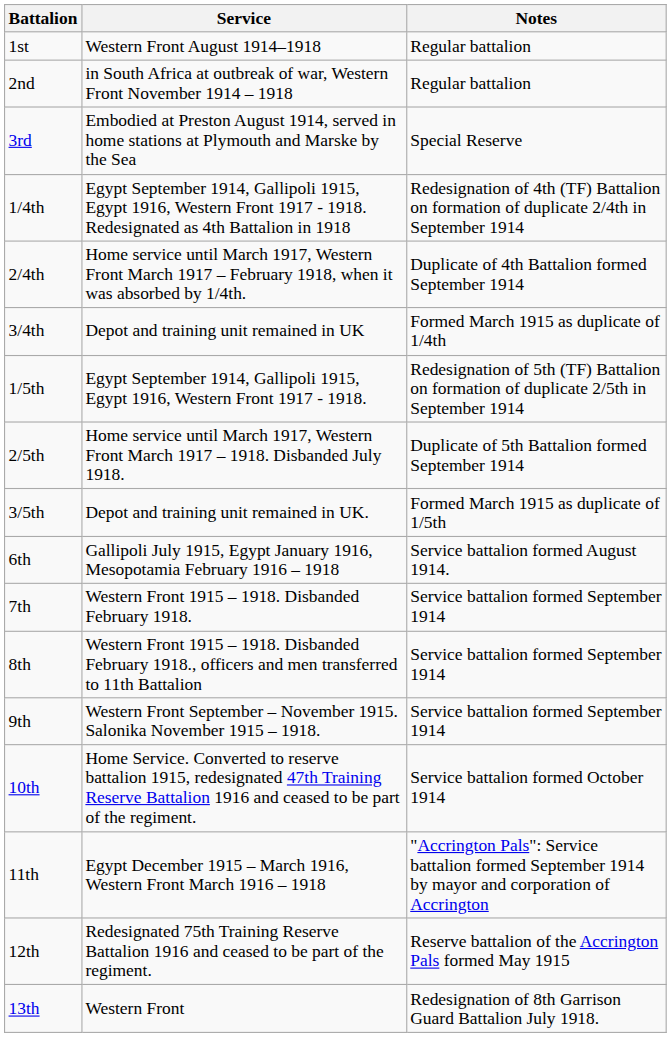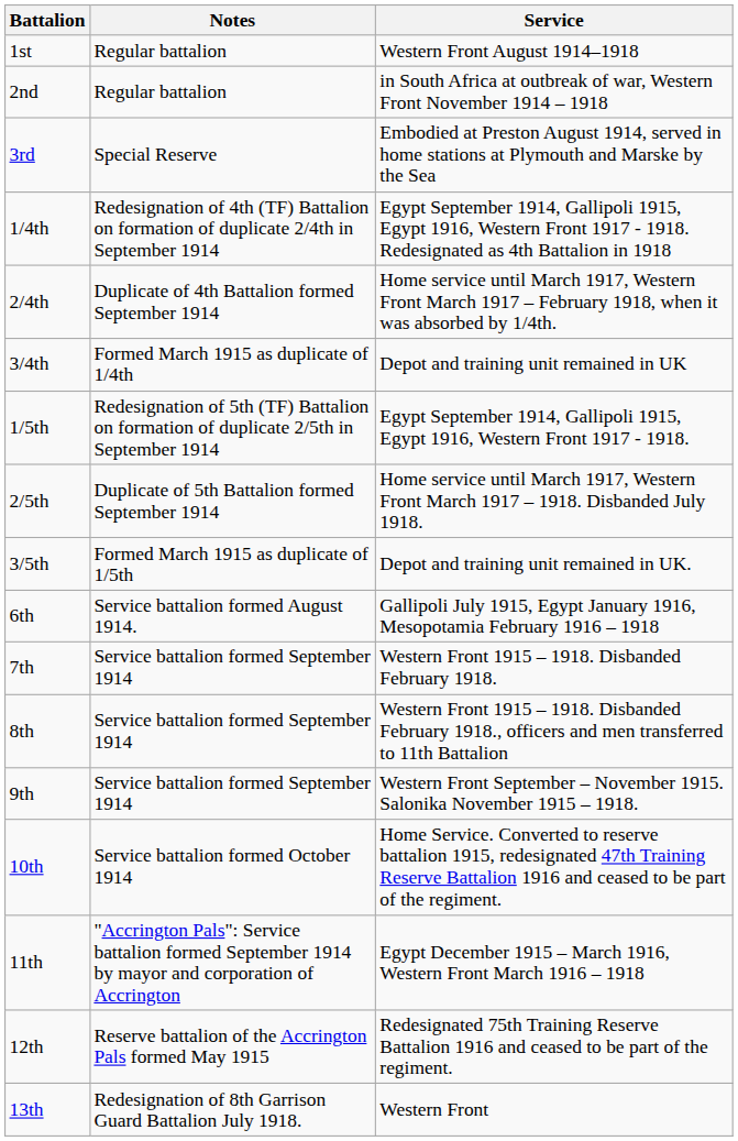 <table class="wikitable">
 <tr>
 <th>Battalion</th>
+<th>Notes</th>
 <th>Service</th>
-<th>Notes</th>
 </tr>
 <tr>
 <td>1st</td>
+<td>Regular battalion</td>
 <td>Western Front August 1914–1918</td>
-<td>Regular battalion</td>
 </tr>
 <tr>
 <td>2nd</td>
+<td>Regular battalion</td>
 <td>in South Africa at outbreak of war, Western Front November 1914 – 1918</td>
-<td>Regular battalion</td>
 </tr>
 <tr>
 <td><a href='#'>3rd</a></td>
+<td>Special Reserve</td>
 <td>Embodied at Preston August 1914, served in home stations at Plymouth and Marske by the Sea</td>
-<td>Special Reserve</td>
 </tr>
 <tr>
 <td>1/4th</td>
+<td>Redesignation of 4th (TF) Battalion on formation of duplicate 2/4th in September 1914</td>
 <td>Egypt September 1914, Gallipoli 1915, Egypt 1916, Western Front 1917 - 1918. Redesignated as 4th Battalion in 1918</td>
-<td>Redesignation of 4th (TF) Battalion on formation of duplicate 2/4th in September 1914</td>
 </tr>
 <tr>
 <td>2/4th</td>
+<td>Duplicate of 4th Battalion formed September 1914</td>
 <td>Home service until March 1917, Western Front March 1917 – February 1918, when it was absorbed by 1/4th.</td>
-<td>Duplicate of 4th Battalion formed September 1914</td>
 </tr>
 <tr>
 <td>3/4th</td>
+<td>Formed March 1915 as duplicate of 1/4th</td>
 <td>Depot and training unit remained in UK</td>
-<td>Formed March 1915 as duplicate of 1/4th</td>
 </tr>
 <tr>
 <td>1/5th</td>
+<td>Redesignation of 5th (TF) Battalion on formation of duplicate 2/5th in September 1914</td>
 <td>Egypt September 1914, Gallipoli 1915, Egypt 1916, Western Front 1917 - 1918.</td>
-<td>Redesignation of 5th (TF) Battalion on formation of duplicate 2/5th in September 1914</td>
 </tr>
 <tr>
 <td>2/5th</td>
+<td>Duplicate of 5th Battalion formed September 1914</td>
 <td>Home service until March 1917, Western Front March 1917 – 1918. Disbanded July 1918.</td>
-<td>Duplicate of 5th Battalion formed September 1914</td>
 </tr>
 <tr>
 <td>3/5th</td>
+<td>Formed March 1915 as duplicate of 1/5th</td>
 <td>Depot and training unit remained in UK.</td>
-<td>Formed March 1915 as duplicate of 1/5th</td>
 </tr>
 <tr>
 <td>6th</td>
+<td>Service battalion formed August 1914.</td>
 <td>Gallipoli July 1915, Egypt January 1916, Mesopotamia February 1916 – 1918</td>
-<td>Service battalion formed August 1914.</td>
 </tr>
 <tr>
 <td>7th</td>
+<td>Service battalion formed September 1914</td>
 <td>Western Front 1915 – 1918. Disbanded February 1918.</td>
-<td>Service battalion formed September 1914</td>
 </tr>
 <tr>
 <td>8th</td>
+<td>Service battalion formed September 1914</td>
 <td>Western Front 1915 – 1918. Disbanded February 1918., officers and men transferred to 11th Battalion</td>
-<td>Service battalion formed September 1914</td>
 </tr>
 <tr>
 <td>9th</td>
+<td>Service battalion formed September 1914</td>
 <td>Western Front September – November 1915. Salonika November 1915 – 1918.</td>
-<td>Service battalion formed September 1914</td>
 </tr>
 <tr>
 <td><a href='#'>10th</a></td>
+<td>Service battalion formed October 1914</td>
 <td>Home Service. Converted to reserve battalion 1915, redesignated <a href='#'>47th Training Reserve Battalion</a> 1916 and ceased to be part of the regiment.</td>
-<td>Service battalion formed October 1914</td>
 </tr>
 <tr>
 <td>11th</td>
+<td>"<a href='#'>Accrington Pals</a>": Service battalion formed September 1914 by mayor and corporation of <a href='#'>Accrington</a></td>
 <td>Egypt December 1915 – March 1916, Western Front March 1916 – 1918</td>
-<td>"<a href='#'>Accrington Pals</a>": Service battalion formed September 1914 by mayor and corporation of <a href='#'>Accrington</a></td>
 </tr>
 <tr>
 <td>12th</td>
+<td>Reserve battalion of the <a href='#'>Accrington Pals</a> formed May 1915</td>
 <td>Redesignated 75th Training Reserve Battalion 1916 and ceased to be part of the regiment.</td>
-<td>Reserve battalion of the <a href='#'>Accrington Pals</a> formed May 1915</td>
 </tr>
 <tr>
 <td><a href='#'>13th</a></td>
+<td>Redesignation of 8th Garrison Guard Battalion July 1918.</td>
 <td>Western Front</td>
-<td>Redesignation of 8th Garrison Guard Battalion July 1918.</td>
 </tr>
 </table>
